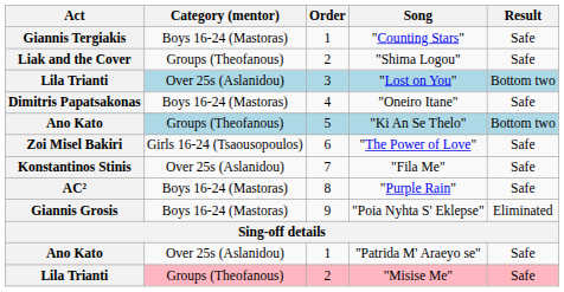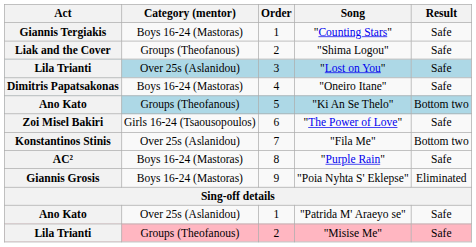 <table class="wikitable plainrowheaders" style="text-align:center;">
 <tr>
 <th scope="col">Act</th>
 <th scope="col">Category (mentor)</th>
 <th scope="col">Order</th>
 <th scope="col">Song</th>
 <th scope="col">Result</th>
 </tr>
 <tr>
 <th scope="row">Giannis Tergiakis</th>
 <td>Boys 16-24 (Mastoras)</td>
 <td>1</td>
 <td>"<a href='#'>Counting Stars</a>"</td>
 <td>Safe</td>
 </tr>
 <tr>
 <th scope="row">Liak and the Cover</th>
 <td>Groups (Theofanous)</td>
 <td>2</td>
 <td>"Shima Logou"</td>
 <td>Safe</td>
 </tr>
 <tr style="background:lightblue;">
 <th scope="row">Lila Trianti</th>
 <td>Over 25s (Aslanidou)</td>
 <td>3</td>
 <td>"<a href='#'>Lost on You</a>"</td>
-<td>Bottom two</td>
+<td>Safe</td>
 </tr>
 <tr>
 <th scope="row">Dimitris Papatsakonas</th>
 <td>Boys 16-24 (Mastoras)</td>
 <td>4</td>
 <td>"Oneiro Itane"</td>
 <td>Safe</td>
 </tr>
 <tr style="background:lightblue;">
 <th scope="row">Ano Kato</th>
 <td>Groups (Theofanous)</td>
 <td>5</td>
 <td>"Ki An Se Thelo"</td>
 <td>Bottom two</td>
 </tr>
 <tr>
 <th scope="row">Zoi Misel Bakiri</th>
 <td>Girls 16-24 (Tsaousopoulos)</td>
 <td>6</td>
 <td>"<a href='#'>The Power of Love</a>"</td>
 <td>Safe</td>
 </tr>
 <tr>
 <th scope="row">Konstantinos Stinis</th>
 <td>Over 25s (Aslanidou)</td>
 <td>7</td>
 <td>"Fila Me"</td>
-<td>Safe</td>
+<td>Bottom two</td>
 </tr>
 <tr>
 <th scope="row">AC²</th>
 <td>Boys 16-24 (Mastoras)</td>
 <td>8</td>
 <td>"<a href='#'>Purple Rain</a>"</td>
 <td>Safe</td>
 </tr>
 <tr>
 <th scope="row">Giannis Grosis</th>
 <td>Boys 16-24 (Mastoras)</td>
 <td>9</td>
 <td>"Poia Nyhta S' Eklepse"</td>
 <td>Eliminated</td>
 </tr>
 <tr>
 <th colspan="5">Sing-off details</th>
 </tr>
 <tr>
 <th scope="row">Ano Kato</th>
 <td>Over 25s (Aslanidou)</td>
 <td>1</td>
 <td>"Patrida M' Araeyo se"</td>
 <td>Safe</td>
 </tr>
 <tr style="background:lightpink;">
 <th scope="row">Lila Trianti</th>
 <td>Groups (Theofanous)</td>
 <td>2</td>
 <td>"Misise Me"</td>
 <td>Safe</td>
 </tr>
 </table>
